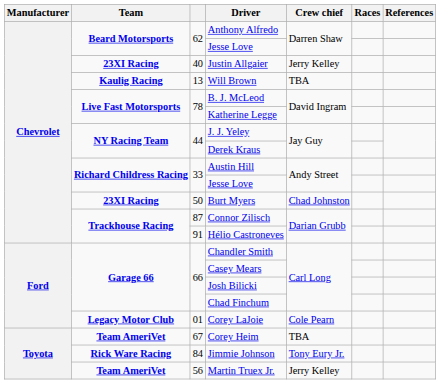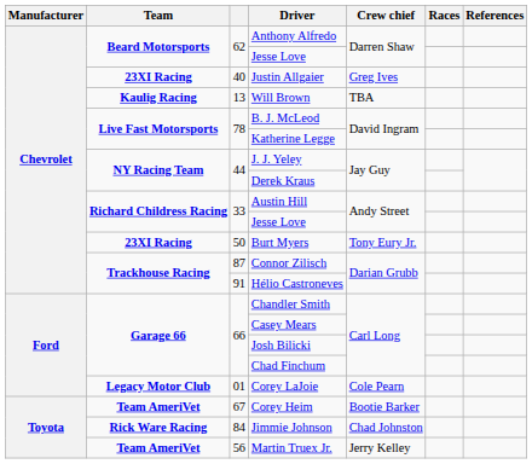 <table class="wikitable" style="font-size: 95%;">
 <tr>
 <th>Manufacturer</th>
 <th>Team</th>
 <th></th>
 <th>Driver</th>
 <th>Crew chief</th>
 <th>Races</th>
 <th>References</th>
 </tr>
 <tr>
 <th rowspan="13"><a href='#'>Chevrolet</a></th>
 <td rowspan="2" style="text-align:center;"><strong><a href='#'>Beard Motorsports</a></strong></td>
 <td rowspan="2">62</td>
 <td><a href='#'>Anthony Alfredo</a></td>
 <td rowspan="2">Darren Shaw</td>
 <td></td>
 <td></td>
 </tr>
 <tr>
 <td><a href='#'>Jesse Love</a></td>
 <td></td>
 <td></td>
 </tr>
 <tr>
 <td style="text-align:center;"><strong><a href='#'>23XI Racing</a></strong></td>
 <td>40</td>
 <td><a href='#'>Justin Allgaier</a></td>
-<td>Jerry Kelley</td>
+<td><a href='#'>Greg Ives</a></td>
 <td></td>
 <td></td>
 </tr>
 <tr>
 <td style="text-align:center;"><strong><a href='#'>Kaulig Racing</a></strong></td>
 <td>13</td>
 <td><a href='#'>Will Brown</a></td>
 <td>TBA</td>
 <td></td>
 <td></td>
 </tr>
 <tr>
 <td rowspan="2" style="text-align:center;"><strong><a href='#'>Live Fast Motorsports</a></strong></td>
 <td rowspan="2">78</td>
 <td><a href='#'>B. J. McLeod</a></td>
 <td rowspan="2">David Ingram</td>
 <td></td>
 <td></td>
 </tr>
 <tr>
 <td><a href='#'>Katherine Legge</a></td>
 <td></td>
 <td></td>
 </tr>
 <tr>
 <td rowspan="2" style="text-align:center;"><strong><a href='#'>NY Racing Team</a></strong></td>
 <td rowspan="2">44</td>
 <td><a href='#'>J. J. Yeley</a></td>
 <td rowspan="2">Jay Guy</td>
 <td></td>
 <td rowspan="2"></td>
 </tr>
 <tr>
 <td><a href='#'>Derek Kraus</a></td>
 <td></td>
 </tr>
 <tr>
 <td rowspan="2" style="text-align:center;"><strong><a href='#'>Richard Childress Racing</a></strong></td>
 <td rowspan="2">33</td>
 <td><a href='#'>Austin Hill</a></td>
 <td rowspan="2">Andy Street</td>
 <td></td>
 <td></td>
 </tr>
 <tr>
 <td><a href='#'>Jesse Love</a></td>
 <td></td>
 <td></td>
 </tr>
 <tr>
 <td style="text-align:center;"><strong><a href='#'>23XI Racing</a></strong></td>
 <td>50</td>
 <td><a href='#'>Burt Myers</a></td>
-<td><a href='#'>Chad Johnston</a></td>
+<td><a href='#'>Tony Eury Jr.</a></td>
 <td></td>
 <td></td>
 </tr>
 <tr>
 <td rowspan="2" style="text-align:center;"><strong><a href='#'>Trackhouse Racing</a></strong></td>
 <td>87</td>
 <td><a href='#'>Connor Zilisch</a></td>
 <td rowspan=2><a href='#'>Darian Grubb</a></td>
 <td></td>
 <td></td>
 </tr>
 <tr>
 <td>91</td>
 <td><a href='#'>Hélio Castroneves</a></td>
 <td></td>
 <td></td>
 </tr>
 <tr>
 <th rowspan="5"><a href='#'>Ford</a></th>
 <td rowspan="4" style="text-align:center;"><strong><a href='#'>Garage 66</a></strong></td>
 <td rowspan="4">66</td>
 <td><a href='#'>Chandler Smith</a></td>
 <td rowspan=4><a href='#'>Carl Long</a></td>
 <td></td>
 <td></td>
 </tr>
 <tr>
 <td><a href='#'>Casey Mears</a></td>
 <td></td>
 <td></td>
 </tr>
 <tr>
 <td><a href='#'>Josh Bilicki</a></td>
 <td></td>
 <td></td>
 </tr>
 <tr>
 <td><a href='#'>Chad Finchum</a></td>
 <td></td>
 <td></td>
 </tr>
 <tr>
 <td style="text-align:center;"><strong><a href='#'>Legacy Motor Club</a></strong></td>
 <td>01</td>
 <td><a href='#'>Corey LaJoie</a></td>
 <td><a href='#'>Cole Pearn</a></td>
 <td></td>
 <td></td>
 </tr>
 <tr>
 <th rowspan="4"><a href='#'>Toyota</a></th>
 <td style="text-align:center;"><strong><a href='#'>Team AmeriVet</a></strong></td>
 <td>67</td>
 <td><a href='#'>Corey Heim</a></td>
-<td>TBA</td>
+<td><a href='#'>Bootie Barker</a></td>
 <td></td>
 <td></td>
 </tr>
 <tr>
 <td style="text-align:center;"><strong><a href='#'>Rick Ware Racing</a></strong></td>
 <td>84</td>
 <td><a href='#'>Jimmie Johnson</a></td>
-<td><a href='#'>Tony Eury Jr.</a></td>
+<td><a href='#'>Chad Johnston</a></td>
 <td></td>
 <td></td>
 </tr>
 <tr>
 <td style="text-align:center;"><strong><a href='#'>Team AmeriVet</a></strong></td>
 <td>56</td>
 <td><a href='#'>Martin Truex Jr.</a></td>
 <td>Jerry Kelley</td>
 <td></td>
 <td></td>
 </tr>
 </table>
